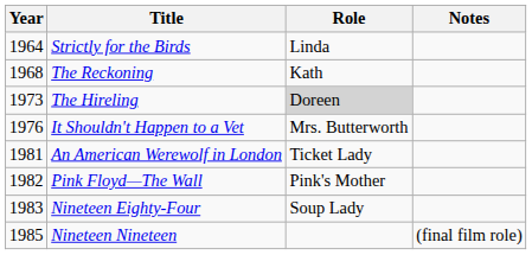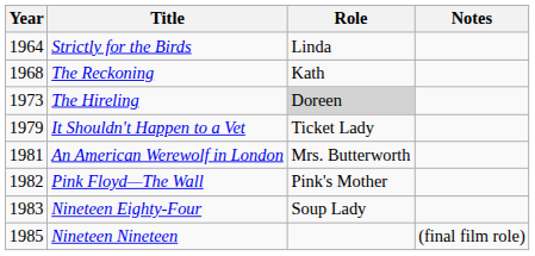 <table class="wikitable">
 <tr>
 <th>Year</th>
 <th>Title</th>
 <th>Role</th>
 <th>Notes</th>
 </tr>
 <tr>
 <td>1964</td>
 <td><em><a href='#'>Strictly for the Birds</a></em></td>
 <td>Linda</td>
 <td></td>
 </tr>
 <tr>
 <td>1968</td>
 <td><em><a href='#'>The Reckoning</a></em></td>
 <td>Kath</td>
 <td></td>
 </tr>
 <tr>
 <td>1973</td>
 <td><em><a href='#'>The Hireling</a></em></td>
 <td style="background: lightgrey;">Doreen</td>
 <td></td>
 </tr>
 <tr>
-<td>1976</td>
+<td>1979</td>
 <td><em><a href='#'>It Shouldn't Happen to a Vet</a></em></td>
-<td>Mrs. Butterworth</td>
+<td>Ticket Lady</td>
 <td></td>
 </tr>
 <tr>
 <td>1981</td>
 <td><em><a href='#'>An American Werewolf in London</a></em></td>
-<td>Ticket Lady</td>
+<td>Mrs. Butterworth</td>
 <td></td>
 </tr>
 <tr>
 <td>1982</td>
 <td><em><a href='#'>Pink Floyd—The Wall</a></em></td>
 <td>Pink's Mother</td>
 <td></td>
 </tr>
 <tr>
 <td>1983</td>
 <td><em><a href='#'>Nineteen Eighty-Four</a></em></td>
 <td>Soup Lady</td>
 <td></td>
 </tr>
 <tr>
 <td>1985</td>
 <td><em><a href='#'>Nineteen Nineteen</a></em></td>
 <td></td>
 <td>(final film role)</td>
 </tr>
 </table>
